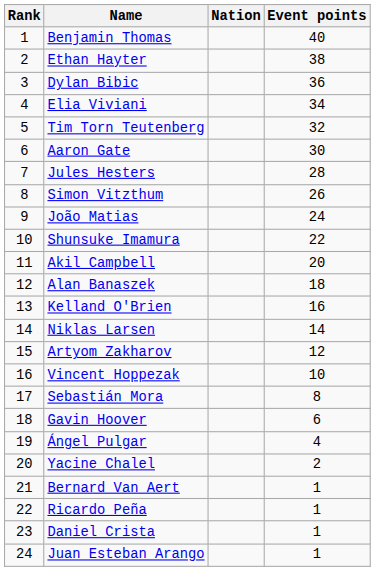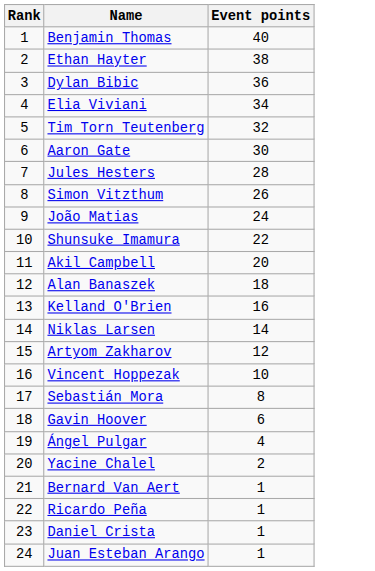 <table class="wikitable sortable" style="text-align:center">
 <tr>
 <th>Rank</th>
 <th>Name</th>
-<th>Nation</th>
 <th>Event points</th>
 </tr>
 <tr>
 <td>1</td>
 <td align=left><a href='#'>Benjamin Thomas</a></td>
-<td align=left></td>
 <td>40</td>
 </tr>
 <tr>
 <td>2</td>
 <td align=left><a href='#'>Ethan Hayter</a></td>
-<td align=left></td>
 <td>38</td>
 </tr>
 <tr>
 <td>3</td>
 <td align=left><a href='#'>Dylan Bibic</a></td>
-<td align=left></td>
 <td>36</td>
 </tr>
 <tr>
 <td>4</td>
 <td align=left><a href='#'>Elia Viviani</a></td>
-<td align=left></td>
 <td>34</td>
 </tr>
 <tr>
 <td>5</td>
 <td align=left><a href='#'>Tim Torn Teutenberg</a></td>
-<td align=left></td>
 <td>32</td>
 </tr>
 <tr>
 <td>6</td>
 <td align=left><a href='#'>Aaron Gate</a></td>
-<td align=left></td>
 <td>30</td>
 </tr>
 <tr>
 <td>7</td>
 <td align=left><a href='#'>Jules Hesters</a></td>
-<td align=left></td>
 <td>28</td>
 </tr>
 <tr>
 <td>8</td>
 <td align=left><a href='#'>Simon Vitzthum</a></td>
-<td align=left></td>
 <td>26</td>
 </tr>
 <tr>
 <td>9</td>
 <td align=left><a href='#'>João Matias</a></td>
-<td align=left></td>
 <td>24</td>
 </tr>
 <tr>
 <td>10</td>
 <td align=left><a href='#'>Shunsuke Imamura</a></td>
-<td align=left></td>
 <td>22</td>
 </tr>
 <tr>
 <td>11</td>
 <td align=left><a href='#'>Akil Campbell</a></td>
-<td align=left></td>
 <td>20</td>
 </tr>
 <tr>
 <td>12</td>
 <td align=left><a href='#'>Alan Banaszek</a></td>
-<td align=left></td>
 <td>18</td>
 </tr>
 <tr>
 <td>13</td>
 <td align=left><a href='#'>Kelland O'Brien</a></td>
-<td align=left></td>
 <td>16</td>
 </tr>
 <tr>
 <td>14</td>
 <td align=left><a href='#'>Niklas Larsen</a></td>
-<td align=left></td>
 <td>14</td>
 </tr>
 <tr>
 <td>15</td>
 <td align=left><a href='#'>Artyom Zakharov</a></td>
-<td align=left></td>
 <td>12</td>
 </tr>
 <tr>
 <td>16</td>
 <td align=left><a href='#'>Vincent Hoppezak</a></td>
-<td align=left></td>
 <td>10</td>
 </tr>
 <tr>
 <td>17</td>
 <td align=left><a href='#'>Sebastián Mora</a></td>
-<td align=left></td>
 <td>8</td>
 </tr>
 <tr>
 <td>18</td>
 <td align=left><a href='#'>Gavin Hoover</a></td>
-<td align=left></td>
 <td>6</td>
 </tr>
 <tr>
 <td>19</td>
 <td align=left><a href='#'>Ángel Pulgar</a></td>
-<td align=left></td>
 <td>4</td>
 </tr>
 <tr>
 <td>20</td>
 <td align=left><a href='#'>Yacine Chalel</a></td>
-<td align=left></td>
 <td>2</td>
 </tr>
 <tr>
 <td>21</td>
 <td align=left><a href='#'>Bernard Van Aert</a></td>
-<td align=left></td>
 <td>1</td>
 </tr>
 <tr>
 <td>22</td>
 <td align=left><a href='#'>Ricardo Peña</a></td>
-<td align=left></td>
 <td>1</td>
 </tr>
 <tr>
 <td>23</td>
 <td align=left><a href='#'>Daniel Crista</a></td>
-<td align=left></td>
 <td>1</td>
 </tr>
 <tr>
 <td>24</td>
 <td align=left><a href='#'>Juan Esteban Arango</a></td>
-<td align=left></td>
 <td>1</td>
 </tr>
 </table>
